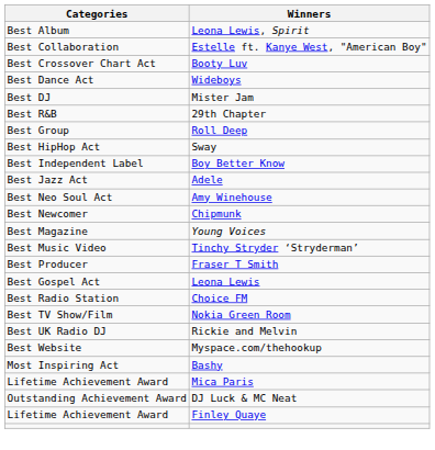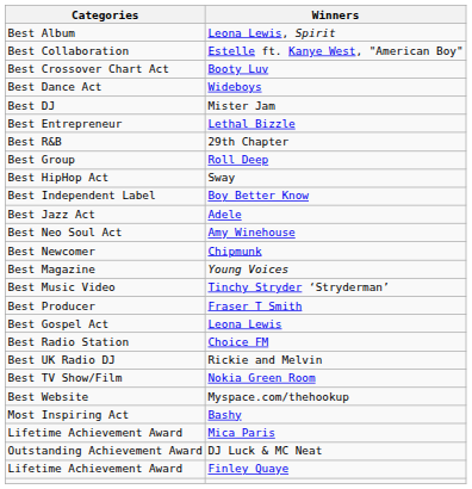 <table class="wikitable">
 <tr>
 <th>Categories</th>
 <th>Winners</th>
 </tr>
 <tr>
 <td>Best Album</td>
 <td><a href='#'>Leona Lewis</a>, <em>Spirit</em></td>
 </tr>
 <tr>
 <td>Best Collaboration</td>
 <td><a href='#'>Estelle</a> ft. <a href='#'>Kanye West</a>, "American Boy"</td>
 </tr>
 <tr>
 <td>Best Crossover Chart Act</td>
 <td><a href='#'>Booty Luv</a></td>
 </tr>
 <tr>
 <td>Best Dance Act</td>
 <td><a href='#'>Wideboys</a></td>
 </tr>
 <tr>
 <td>Best DJ</td>
 <td>Mister Jam</td>
+</tr>
+<tr>
+<td>Best Entrepreneur</td>
+<td><a href='#'>Lethal Bizzle</a></td>
 </tr>
 <tr>
 <td>Best R&B</td>
 <td>29th Chapter</td>
 </tr>
 <tr>
 <td>Best Group</td>
 <td><a href='#'>Roll Deep</a></td>
 </tr>
 <tr>
 <td>Best HipHop Act</td>
 <td>Sway</td>
 </tr>
 <tr>
 <td>Best Independent Label</td>
 <td><a href='#'>Boy Better Know</a></td>
 </tr>
 <tr>
 <td>Best Jazz Act</td>
 <td><a href='#'>Adele</a></td>
 </tr>
 <tr>
 <td>Best Neo Soul Act</td>
 <td><a href='#'>Amy Winehouse</a></td>
 </tr>
 <tr>
 <td>Best Newcomer</td>
 <td><a href='#'>Chipmunk</a></td>
 </tr>
 <tr>
 <td>Best Magazine</td>
 <td><em>Young Voices</em></td>
 </tr>
 <tr>
 <td>Best Music Video</td>
 <td><a href='#'>Tinchy Stryder</a> ‘Stryderman’</td>
 </tr>
 <tr>
 <td>Best Producer</td>
 <td><a href='#'>Fraser T Smith</a></td>
 </tr>
 <tr>
 <td>Best Gospel Act</td>
 <td><a href='#'>Leona Lewis</a></td>
 </tr>
 <tr>
 <td>Best Radio Station</td>
 <td><a href='#'>Choice FM</a></td>
 </tr>
 <tr>
+<td>Best UK Radio DJ</td>
+<td>Rickie and Melvin</td>
+</tr>
+<tr>
 <td>Best TV Show/Film</td>
 <td><a href='#'>Nokia Green Room</a></td>
-</tr>
-<tr>
-<td>Best UK Radio DJ</td>
-<td>Rickie and Melvin</td>
 </tr>
 <tr>
 <td>Best Website</td>
 <td>Myspace.com/thehookup</td>
 </tr>
 <tr>
 <td>Most Inspiring Act</td>
 <td><a href='#'>Bashy</a></td>
 </tr>
 <tr>
 <td>Lifetime Achievement Award</td>
 <td><a href='#'>Mica Paris</a></td>
 </tr>
 <tr>
 <td>Outstanding Achievement Award</td>
 <td>DJ Luck & MC Neat</td>
 </tr>
 <tr>
 <td>Lifetime Achievement Award</td>
 <td><a href='#'>Finley Quaye</a></td>
 </tr>
 <tr>
 <td></td>
 </tr>
 </table>
